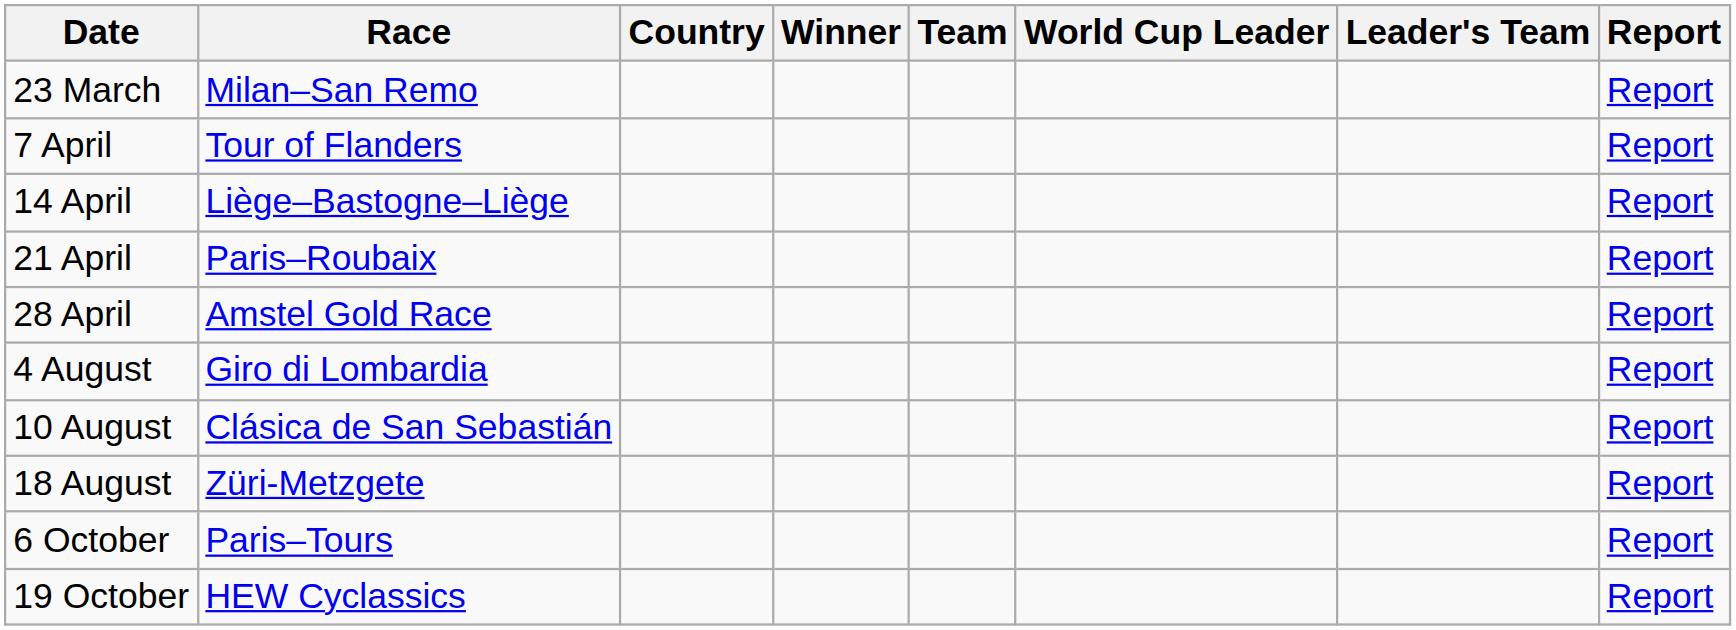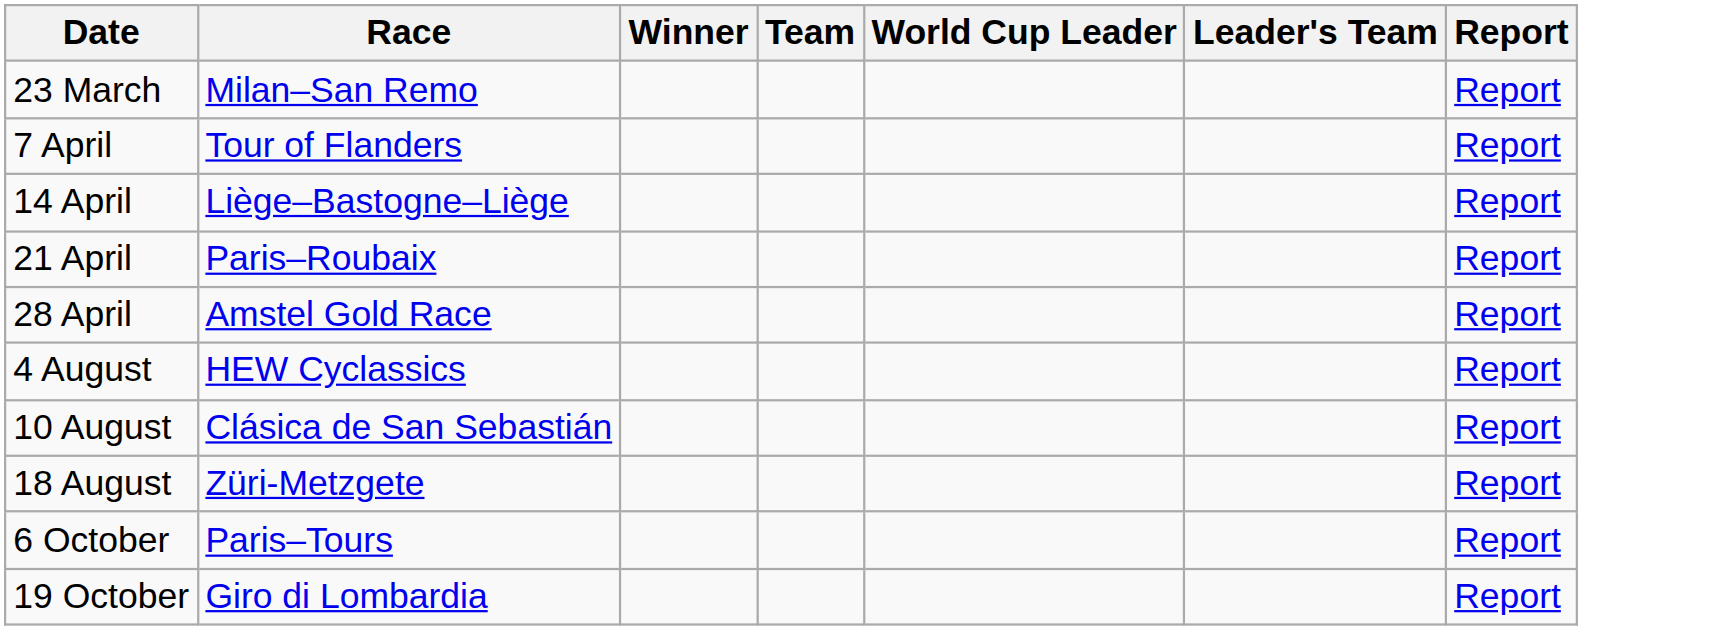 <table class="wikitable">
 <tr>
 <th>Date</th>
 <th>Race</th>
-<th>Country</th>
 <th>Winner</th>
 <th>Team</th>
 <th>World Cup Leader </th>
 <th>Leader's Team</th>
 <th>Report</th>
 </tr>
 <tr>
 <td>23 March</td>
 <td><a href='#'>Milan–San Remo</a></td>
 <td></td>
 <td></td>
 <td></td>
 <td></td>
-<td></td>
 <td><a href='#'>Report</a></td>
 </tr>
 <tr>
 <td>7 April</td>
 <td><a href='#'>Tour of Flanders</a></td>
-<td></td>
 <td></td>
 <td></td>
 <td></td>
 <td></td>
 <td><a href='#'>Report</a></td>
 </tr>
 <tr>
 <td>14 April</td>
 <td><a href='#'>Liège–Bastogne–Liège</a></td>
 <td></td>
 <td></td>
 <td></td>
 <td></td>
-<td></td>
 <td><a href='#'>Report</a></td>
 </tr>
 <tr>
 <td>21 April</td>
 <td><a href='#'>Paris–Roubaix</a></td>
-<td></td>
 <td></td>
 <td></td>
 <td></td>
 <td></td>
 <td><a href='#'>Report</a></td>
 </tr>
 <tr>
 <td>28 April</td>
 <td><a href='#'>Amstel Gold Race</a></td>
 <td></td>
 <td></td>
 <td></td>
 <td></td>
-<td></td>
 <td><a href='#'>Report</a></td>
 </tr>
 <tr>
 <td>4 August</td>
-<td><a href='#'>Giro di Lombardia</a></td>
-<td></td>
+<td><a href='#'>HEW Cyclassics</a></td>
 <td></td>
 <td></td>
 <td></td>
 <td></td>
 <td><a href='#'>Report</a></td>
 </tr>
 <tr>
 <td>10 August</td>
 <td><a href='#'>Clásica de San Sebastián</a></td>
 <td></td>
 <td></td>
 <td></td>
 <td></td>
-<td></td>
 <td><a href='#'>Report</a></td>
 </tr>
 <tr>
 <td>18 August</td>
 <td><a href='#'>Züri-Metzgete</a></td>
-<td></td>
 <td></td>
 <td></td>
 <td></td>
 <td></td>
 <td><a href='#'>Report</a></td>
 </tr>
 <tr>
 <td>6 October</td>
 <td><a href='#'>Paris–Tours</a></td>
 <td></td>
 <td></td>
 <td></td>
 <td></td>
-<td></td>
 <td><a href='#'>Report</a></td>
 </tr>
 <tr>
 <td>19 October</td>
-<td><a href='#'>HEW Cyclassics</a></td>
-<td></td>
+<td><a href='#'>Giro di Lombardia</a></td>
 <td></td>
 <td></td>
 <td></td>
 <td></td>
 <td><a href='#'>Report</a></td>
 </tr>
 </table>
